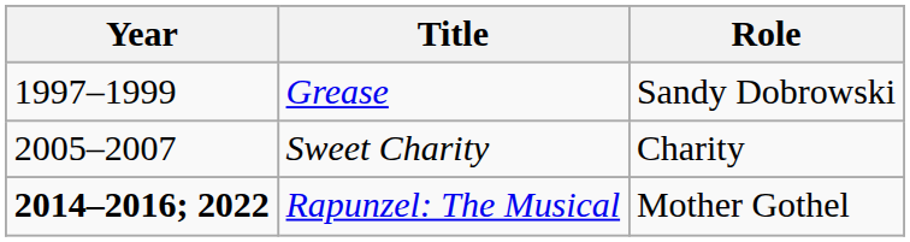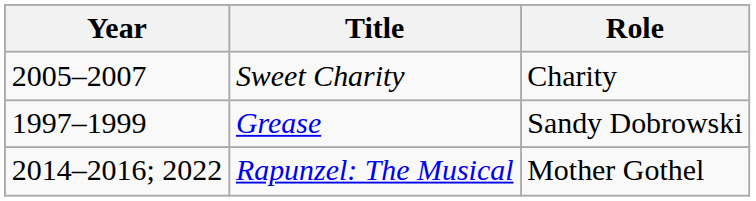 <table class="wikitable">
 <tr>
 <th>Year</th>
 <th>Title</th>
 <th>Role</th>
 </tr>
 <tr>
+<td>2005–2007</td>
+<td><em>Sweet Charity</em></td>
+<td>Charity</td>
+</tr>
+<tr>
 <td>1997–1999</td>
 <td><em><a href='#'>Grease</a></em></td>
 <td>Sandy Dobrowski</td>
 </tr>
 <tr>
-<td>2005–2007</td>
-<td><em>Sweet Charity</em></td>
-<td>Charity</td>
-</tr>
-<tr>
-<td><strong>2014–2016; 2022</strong></td>
+<td>2014–2016; 2022</td>
 <td><em><a href='#'>Rapunzel: The Musical</a></em></td>
 <td>Mother Gothel</td>
 </tr>
 </table>
